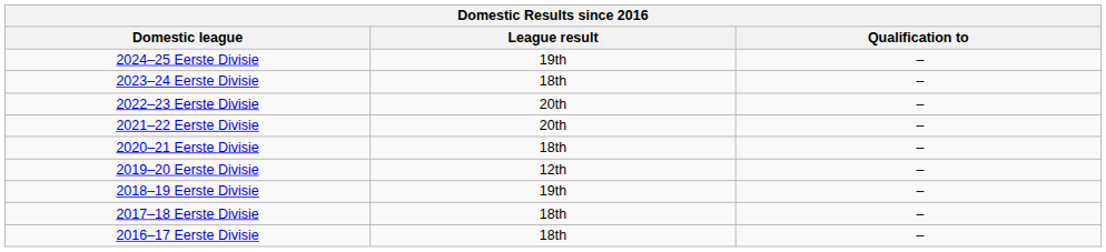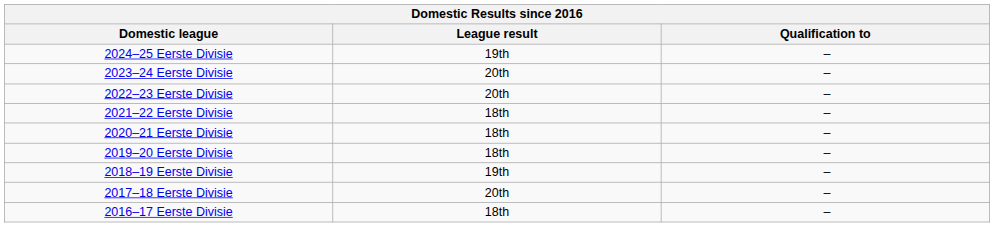 <table class="wikitable collapsible collapsed" style="width: 100%; text-align: center;">
 <tr>
 <th colspan=5>Domestic Results since 2016</th>
 </tr>
 <tr>
 <th style="width:20%;">Domestic league</th>
 <th style="width:20%;">League result</th>
 <th style="width:20%;">Qualification to</th>
 </tr>
 <tr>
 <td><a href='#'>2024–25 Eerste Divisie</a></td>
 <td>19th</td>
 <td> –</td>
 </tr>
 <tr>
 <td><a href='#'>2023–24 Eerste Divisie</a></td>
-<td>18th</td>
+<td>20th</td>
 <td> –</td>
 </tr>
 <tr>
 <td><a href='#'>2022–23 Eerste Divisie</a></td>
 <td>20th</td>
 <td> –</td>
 </tr>
 <tr>
 <td><a href='#'>2021–22 Eerste Divisie</a></td>
-<td>20th</td>
+<td>18th</td>
 <td> –</td>
 </tr>
 <tr>
 <td><a href='#'>2020–21 Eerste Divisie</a></td>
 <td>18th</td>
 <td> –</td>
 </tr>
 <tr>
 <td><a href='#'>2019–20 Eerste Divisie</a></td>
-<td>12th</td>
+<td>18th</td>
 <td> –</td>
 </tr>
 <tr>
 <td><a href='#'>2018–19 Eerste Divisie</a></td>
 <td>19th</td>
 <td> –</td>
 </tr>
 <tr>
 <td><a href='#'>2017–18 Eerste Divisie</a></td>
-<td>18th</td>
+<td>20th</td>
 <td> –</td>
 </tr>
 <tr>
 <td><a href='#'>2016–17 Eerste Divisie</a></td>
 <td>18th</td>
 <td> –</td>
 </tr>
 </table>
